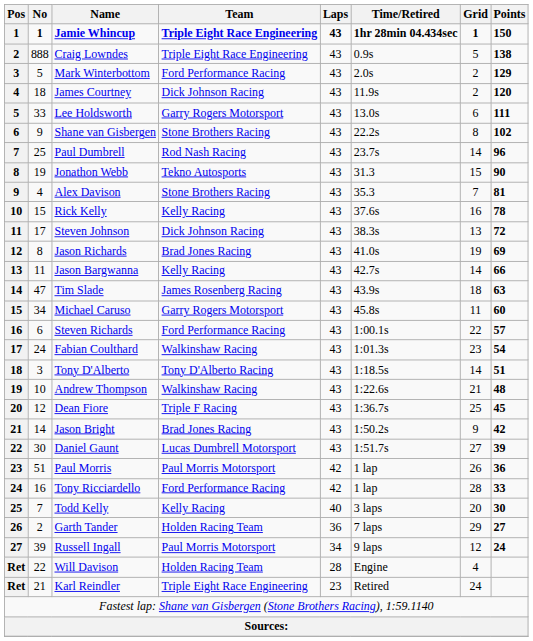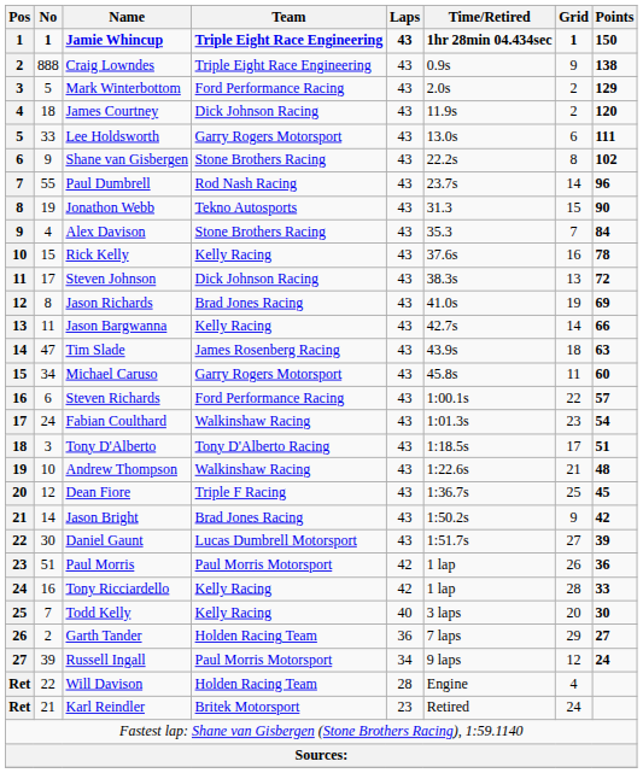 <table class="wikitable" style="font-size: 85%;">
 <tr>
 <th>Pos</th>
 <th>No</th>
 <th>Name</th>
 <th>Team</th>
 <th>Laps</th>
 <th>Time/Retired</th>
 <th>Grid</th>
 <th>Points</th>
 </tr>
 <tr>
 <th>1</th>
 <td align="center"><strong>1</strong></td>
 <td><strong> <a href='#'>Jamie Whincup</a></strong></td>
 <td><strong><a href='#'>Triple Eight Race Engineering</a></strong></td>
 <td align="center"><strong>43</strong></td>
 <td><strong>1hr 28min 04.434sec</strong></td>
 <td align="center"><strong>1</strong></td>
 <td><strong>150</strong></td>
 </tr>
 <tr>
 <th>2</th>
 <td align="center">888</td>
 <td> <a href='#'>Craig Lowndes</a></td>
 <td><a href='#'>Triple Eight Race Engineering</a></td>
 <td align="center">43</td>
 <td>0.9s</td>
-<td align="center">5</td>
+<td align="center">9</td>
 <td><strong>138</strong></td>
 </tr>
 <tr>
 <th>3</th>
 <td align="center">5</td>
 <td> <a href='#'>Mark Winterbottom</a></td>
 <td><a href='#'>Ford Performance Racing</a></td>
 <td align="center">43</td>
 <td>2.0s</td>
 <td align="center">2</td>
 <td><strong>129</strong></td>
 </tr>
 <tr>
 <th>4</th>
 <td align="center">18</td>
 <td> <a href='#'>James Courtney</a></td>
 <td><a href='#'>Dick Johnson Racing</a></td>
 <td align="center">43</td>
 <td>11.9s</td>
 <td align="center">2</td>
 <td><strong>120</strong></td>
 </tr>
 <tr>
 <th>5</th>
 <td align="center">33</td>
 <td> <a href='#'>Lee Holdsworth</a></td>
 <td><a href='#'>Garry Rogers Motorsport</a></td>
 <td align="center">43</td>
 <td>13.0s</td>
 <td align="center">6</td>
 <td><strong>111</strong></td>
 </tr>
 <tr>
 <th>6</th>
 <td align="center">9</td>
 <td> <a href='#'>Shane van Gisbergen</a></td>
 <td><a href='#'>Stone Brothers Racing</a></td>
 <td align="center">43</td>
 <td>22.2s</td>
 <td align="center">8</td>
 <td><strong>102</strong></td>
 </tr>
 <tr>
 <th>7</th>
-<td align="center">25</td>
+<td align="center">55</td>
 <td> <a href='#'>Paul Dumbrell</a></td>
 <td><a href='#'>Rod Nash Racing</a></td>
 <td align="center">43</td>
 <td>23.7s</td>
 <td align="center">14</td>
 <td><strong>96</strong></td>
 </tr>
 <tr>
 <th>8</th>
 <td align="center">19</td>
 <td> <a href='#'>Jonathon Webb</a></td>
 <td><a href='#'>Tekno Autosports</a></td>
 <td align="center">43</td>
 <td>31.3</td>
 <td align="center">15</td>
 <td><strong>90</strong></td>
 </tr>
 <tr>
 <th>9</th>
 <td align="center">4</td>
 <td> <a href='#'>Alex Davison</a></td>
 <td><a href='#'>Stone Brothers Racing</a></td>
 <td align="center">43</td>
 <td>35.3</td>
 <td align="center">7</td>
-<td><strong>81</strong></td>
+<td><strong>84</strong></td>
 </tr>
 <tr>
 <th>10</th>
 <td align="center">15</td>
 <td> <a href='#'>Rick Kelly</a></td>
 <td><a href='#'>Kelly Racing</a></td>
 <td align="center">43</td>
 <td>37.6s</td>
 <td align="center">16</td>
 <td><strong>78</strong></td>
 </tr>
 <tr>
 <th>11</th>
 <td align="center">17</td>
 <td> <a href='#'>Steven Johnson</a></td>
 <td><a href='#'>Dick Johnson Racing</a></td>
 <td align="center">43</td>
 <td>38.3s</td>
 <td align="center">13</td>
 <td><strong>72</strong></td>
 </tr>
 <tr>
 <th>12</th>
 <td align="center">8</td>
 <td> <a href='#'>Jason Richards</a></td>
 <td><a href='#'>Brad Jones Racing</a></td>
 <td align="center">43</td>
 <td>41.0s</td>
 <td align="center">19</td>
 <td><strong>69</strong></td>
 </tr>
 <tr>
 <th>13</th>
 <td align="center">11</td>
 <td> <a href='#'>Jason Bargwanna</a></td>
 <td><a href='#'>Kelly Racing</a></td>
 <td align="center">43</td>
 <td>42.7s</td>
 <td align="center">14</td>
 <td><strong>66</strong></td>
 </tr>
 <tr>
 <th>14</th>
 <td align="center">47</td>
 <td> <a href='#'>Tim Slade</a></td>
 <td><a href='#'>James Rosenberg Racing</a></td>
 <td align="center">43</td>
 <td>43.9s</td>
 <td align="center">18</td>
 <td><strong>63</strong></td>
 </tr>
 <tr>
 <th>15</th>
 <td align="center">34</td>
 <td> <a href='#'>Michael Caruso</a></td>
 <td><a href='#'>Garry Rogers Motorsport</a></td>
 <td align="center">43</td>
 <td>45.8s</td>
 <td align="center">11</td>
 <td><strong>60</strong></td>
 </tr>
 <tr>
 <th>16</th>
 <td align="center">6</td>
 <td> <a href='#'>Steven Richards</a></td>
 <td><a href='#'>Ford Performance Racing</a></td>
 <td align="center">43</td>
 <td>1:00.1s</td>
 <td align="center">22</td>
 <td><strong>57</strong></td>
 </tr>
 <tr>
 <th>17</th>
 <td align="center">24</td>
 <td> <a href='#'>Fabian Coulthard</a></td>
 <td><a href='#'>Walkinshaw Racing</a></td>
 <td align="center">43</td>
 <td>1:01.3s</td>
 <td align="center">23</td>
 <td><strong>54</strong></td>
 </tr>
 <tr>
 <th>18</th>
 <td align="center">3</td>
 <td> <a href='#'>Tony D'Alberto</a></td>
 <td><a href='#'>Tony D'Alberto Racing</a></td>
 <td align="center">43</td>
 <td>1:18.5s</td>
-<td align="center">14</td>
+<td align="center">17</td>
 <td><strong>51</strong></td>
 </tr>
 <tr>
 <th>19</th>
 <td align="center">10</td>
 <td> <a href='#'>Andrew Thompson</a></td>
 <td><a href='#'>Walkinshaw Racing</a></td>
 <td align="center">43</td>
 <td>1:22.6s</td>
 <td align="center">21</td>
 <td><strong>48</strong></td>
 </tr>
 <tr>
 <th>20</th>
 <td align="center">12</td>
 <td> <a href='#'>Dean Fiore</a></td>
 <td><a href='#'>Triple F Racing</a></td>
 <td align="center">43</td>
 <td>1:36.7s</td>
 <td align="center">25</td>
 <td><strong>45</strong></td>
 </tr>
 <tr>
 <th>21</th>
 <td align="center">14</td>
 <td> <a href='#'>Jason Bright</a></td>
 <td><a href='#'>Brad Jones Racing</a></td>
 <td align="center">43</td>
 <td>1:50.2s</td>
 <td align="center">9</td>
 <td><strong>42</strong></td>
 </tr>
 <tr>
 <th>22</th>
 <td align="center">30</td>
 <td> <a href='#'>Daniel Gaunt</a></td>
 <td><a href='#'>Lucas Dumbrell Motorsport</a></td>
 <td align="center">43</td>
 <td>1:51.7s</td>
 <td align="center">27</td>
 <td><strong>39</strong></td>
 </tr>
 <tr>
 <th>23</th>
 <td align="center">51</td>
 <td> <a href='#'>Paul Morris</a></td>
 <td><a href='#'>Paul Morris Motorsport</a></td>
 <td align="center">42</td>
 <td> 1 lap</td>
 <td align="center">26</td>
 <td><strong>36</strong></td>
 </tr>
 <tr>
 <th>24</th>
 <td align="center">16</td>
 <td> <a href='#'>Tony Ricciardello</a></td>
-<td><a href='#'>Ford Performance Racing</a></td>
+<td><a href='#'>Kelly Racing</a></td>
 <td align="center">42</td>
 <td> 1 lap</td>
 <td align="center">28</td>
 <td><strong>33</strong></td>
 </tr>
 <tr>
 <th>25</th>
 <td align="center">7</td>
 <td> <a href='#'>Todd Kelly</a></td>
 <td><a href='#'>Kelly Racing</a></td>
 <td align="center">40</td>
 <td> 3 laps</td>
 <td align="center">20</td>
 <td><strong>30</strong></td>
 </tr>
 <tr>
 <th>26</th>
 <td align="center">2</td>
 <td> <a href='#'>Garth Tander</a></td>
 <td><a href='#'>Holden Racing Team</a></td>
 <td align="center">36</td>
 <td> 7 laps</td>
 <td align="center">29</td>
 <td><strong>27</strong></td>
 </tr>
 <tr>
 <th>27</th>
 <td align="center">39</td>
 <td> <a href='#'>Russell Ingall</a></td>
 <td><a href='#'>Paul Morris Motorsport</a></td>
 <td align="center">34</td>
 <td> 9 laps</td>
 <td align="center">12</td>
 <td><strong>24</strong></td>
 </tr>
 <tr>
 <th>Ret</th>
 <td align="center">22</td>
 <td> <a href='#'>Will Davison</a></td>
 <td><a href='#'>Holden Racing Team</a></td>
 <td align="center">28</td>
 <td>Engine</td>
 <td align="center">4</td>
 <td></td>
 </tr>
 <tr>
 <th>Ret</th>
 <td align="center">21</td>
 <td> <a href='#'>Karl Reindler</a></td>
-<td><a href='#'>Triple Eight Race Engineering</a></td>
+<td><a href='#'>Britek Motorsport</a></td>
 <td align="center">23</td>
 <td>Retired</td>
 <td align="center">24</td>
 <td></td>
 </tr>
 <tr>
 <td colspan="8" align="center"><em>Fastest lap: <a href='#'>Shane van Gisbergen</a> (<a href='#'>Stone Brothers Racing</a>), 1:59.1140</em></td>
 </tr>
 <tr>
 <th colspan="8">Sources:</th>
 </tr>
 <tr>
 </tr>
 </table>
